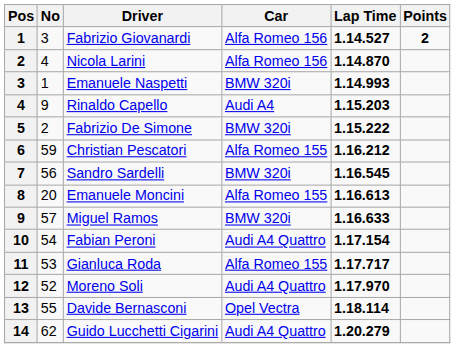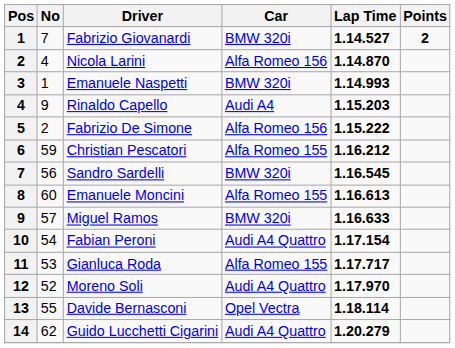 <table class="wikitable" style="font-size: 85%;">
 <tr>
 <th>Pos</th>
 <th>No</th>
 <th>Driver</th>
 <th>Car</th>
 <th>Lap Time</th>
 <th>Points</th>
 </tr>
 <tr>
 <th>1</th>
-<td>3</td>
+<td>7</td>
 <td> <a href='#'>Fabrizio Giovanardi</a></td>
-<td><a href='#'>Alfa Romeo 156</a></td>
+<td><a href='#'>BMW 320i</a></td>
 <td><strong>1.14.527</strong></td>
 <td align=center><strong>2</strong></td>
 </tr>
 <tr>
 <th>2</th>
 <td>4</td>
 <td> <a href='#'>Nicola Larini</a></td>
 <td><a href='#'>Alfa Romeo 156</a></td>
 <td><strong>1.14.870</strong></td>
 <td></td>
 </tr>
 <tr>
 <th>3</th>
 <td>1</td>
 <td> <a href='#'>Emanuele Naspetti</a></td>
 <td><a href='#'>BMW 320i</a></td>
 <td><strong>1.14.993</strong></td>
 <td></td>
 </tr>
 <tr>
 <th>4</th>
 <td>9</td>
 <td> <a href='#'>Rinaldo Capello</a></td>
 <td><a href='#'>Audi A4</a></td>
 <td><strong>1.15.203</strong></td>
 <td></td>
 </tr>
 <tr>
 <th>5</th>
 <td>2</td>
 <td> <a href='#'>Fabrizio De Simone</a></td>
-<td><a href='#'>BMW 320i</a></td>
+<td><a href='#'>Alfa Romeo 156</a></td>
 <td><strong>1.15.222</strong></td>
 <td></td>
 </tr>
 <tr>
 <th>6</th>
 <td>59</td>
 <td> <a href='#'>Christian Pescatori</a></td>
 <td><a href='#'>Alfa Romeo 155</a></td>
 <td><strong>1.16.212</strong></td>
 <td></td>
 </tr>
 <tr>
 <th>7</th>
 <td>56</td>
 <td> <a href='#'>Sandro Sardelli</a></td>
 <td><a href='#'>BMW 320i</a></td>
 <td><strong>1.16.545</strong></td>
 <td></td>
 </tr>
 <tr>
 <th>8</th>
-<td>20</td>
+<td>60</td>
 <td> <a href='#'>Emanuele Moncini</a></td>
 <td><a href='#'>Alfa Romeo 155</a></td>
 <td><strong>1.16.613</strong></td>
 <td></td>
 </tr>
 <tr>
 <th>9</th>
 <td>57</td>
 <td> <a href='#'>Miguel Ramos</a></td>
 <td><a href='#'>BMW 320i</a></td>
 <td><strong>1.16.633</strong></td>
 <td></td>
 </tr>
 <tr>
 <th>10</th>
 <td>54</td>
 <td> <a href='#'>Fabian Peroni</a></td>
 <td><a href='#'>Audi A4 Quattro</a></td>
 <td><strong>1.17.154</strong></td>
 <td></td>
 </tr>
 <tr>
 <th>11</th>
 <td>53</td>
 <td> <a href='#'>Gianluca Roda</a></td>
 <td><a href='#'>Alfa Romeo 155</a></td>
 <td><strong>1.17.717</strong></td>
 <td></td>
 </tr>
 <tr>
 <th>12</th>
 <td>52</td>
 <td> <a href='#'>Moreno Soli</a></td>
 <td><a href='#'>Audi A4 Quattro</a></td>
 <td><strong>1.17.970</strong></td>
 <td></td>
 </tr>
 <tr>
 <th>13</th>
 <td>55</td>
 <td> <a href='#'>Davide Bernasconi</a></td>
 <td><a href='#'>Opel Vectra</a></td>
 <td><strong>1.18.114</strong></td>
 <td></td>
 </tr>
 <tr>
 <th>14</th>
 <td>62</td>
 <td> <a href='#'>Guido Lucchetti Cigarini</a></td>
 <td><a href='#'>Audi A4 Quattro</a></td>
 <td><strong>1.20.279</strong></td>
 <td></td>
 </tr>
 <tr>
 </tr>
 </table>
